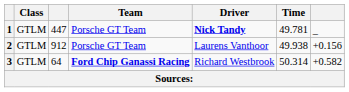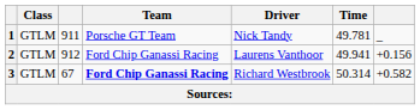 <table class="wikitable">
 <tr>
 <th scope="col"></th>
 <th scope="col">Class</th>
 <th scope="col"></th>
 <th scope="col">Team</th>
 <th scope="col">Driver</th>
 <th scope="col">Time</th>
 <th scope="col"></th>
 </tr>
 <tr>
 <th scope="row">1</th>
 <td>GTLM</td>
-<td>447</td>
+<td>911</td>
 <td><a href='#'>Porsche GT Team</a></td>
-<td><strong><a href='#'>Nick Tandy</a></strong></td>
+<td><a href='#'>Nick Tandy</a></td>
 <td>49.781</td>
 <td>_</td>
 </tr>
 <tr>
 <th scope="row">2</th>
 <td>GTLM</td>
 <td>912</td>
-<td><a href='#'>Porsche GT Team</a></td>
+<td><a href='#'>Ford Chip Ganassi Racing</a></td>
 <td><a href='#'>Laurens Vanthoor</a></td>
-<td>49.938</td>
+<td>49.941</td>
 <td>+0.156</td>
 </tr>
 <tr>
 <th scope="row">3</th>
 <td>GTLM</td>
-<td>64</td>
+<td>67</td>
 <td><strong><a href='#'>Ford Chip Ganassi Racing</a></strong></td>
 <td><a href='#'>Richard Westbrook</a></td>
 <td>50.314</td>
 <td>+0.582</td>
 </tr>
 <tr>
 <th colspan="7">Sources:</th>
 </tr>
 </table>
